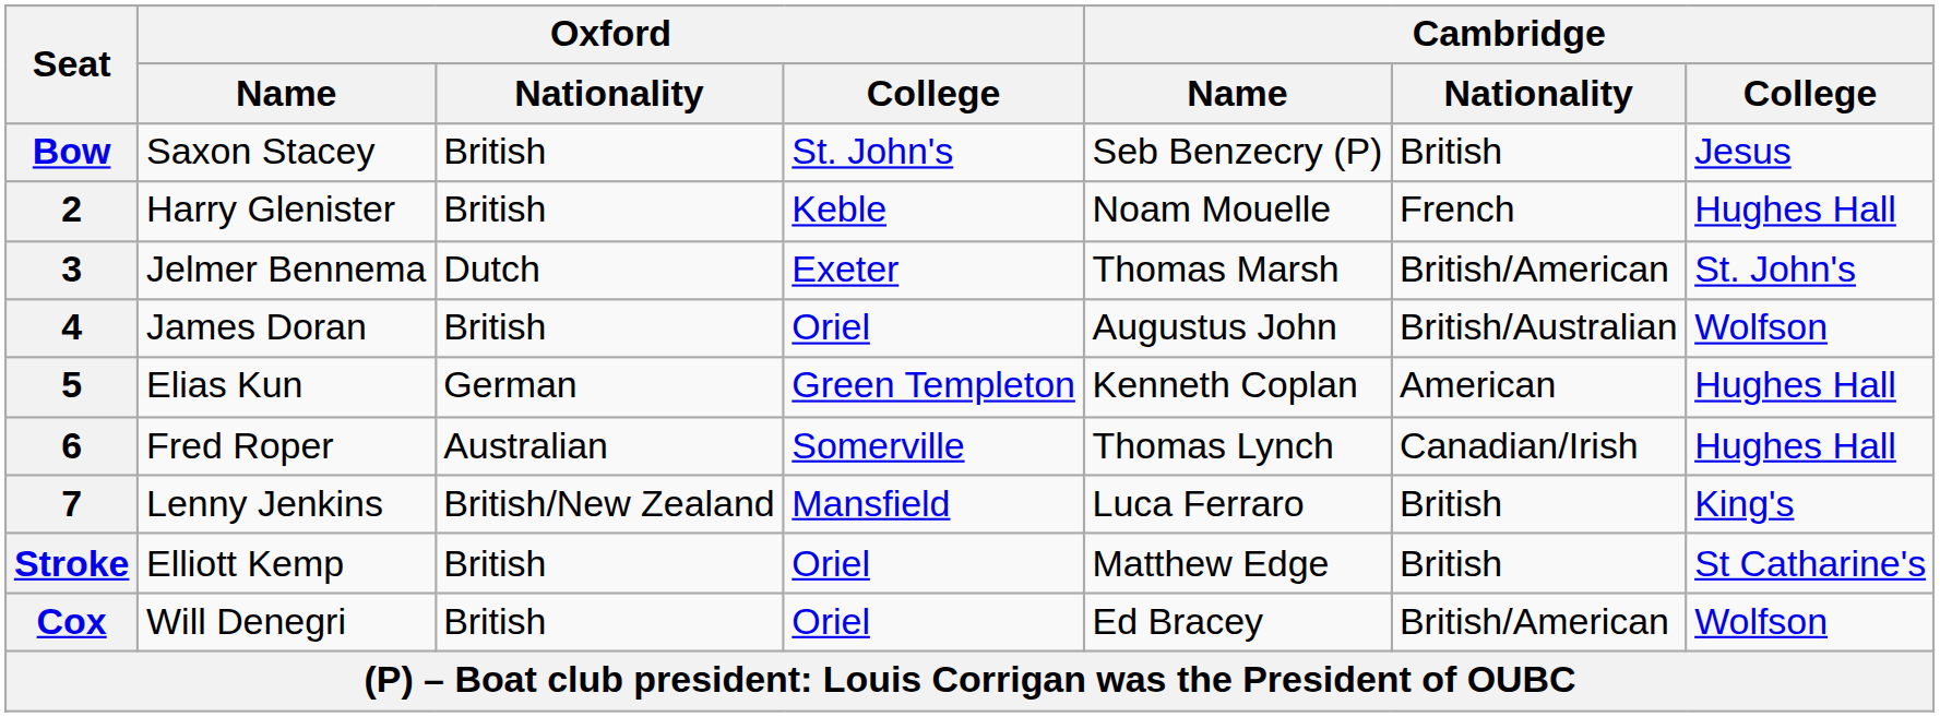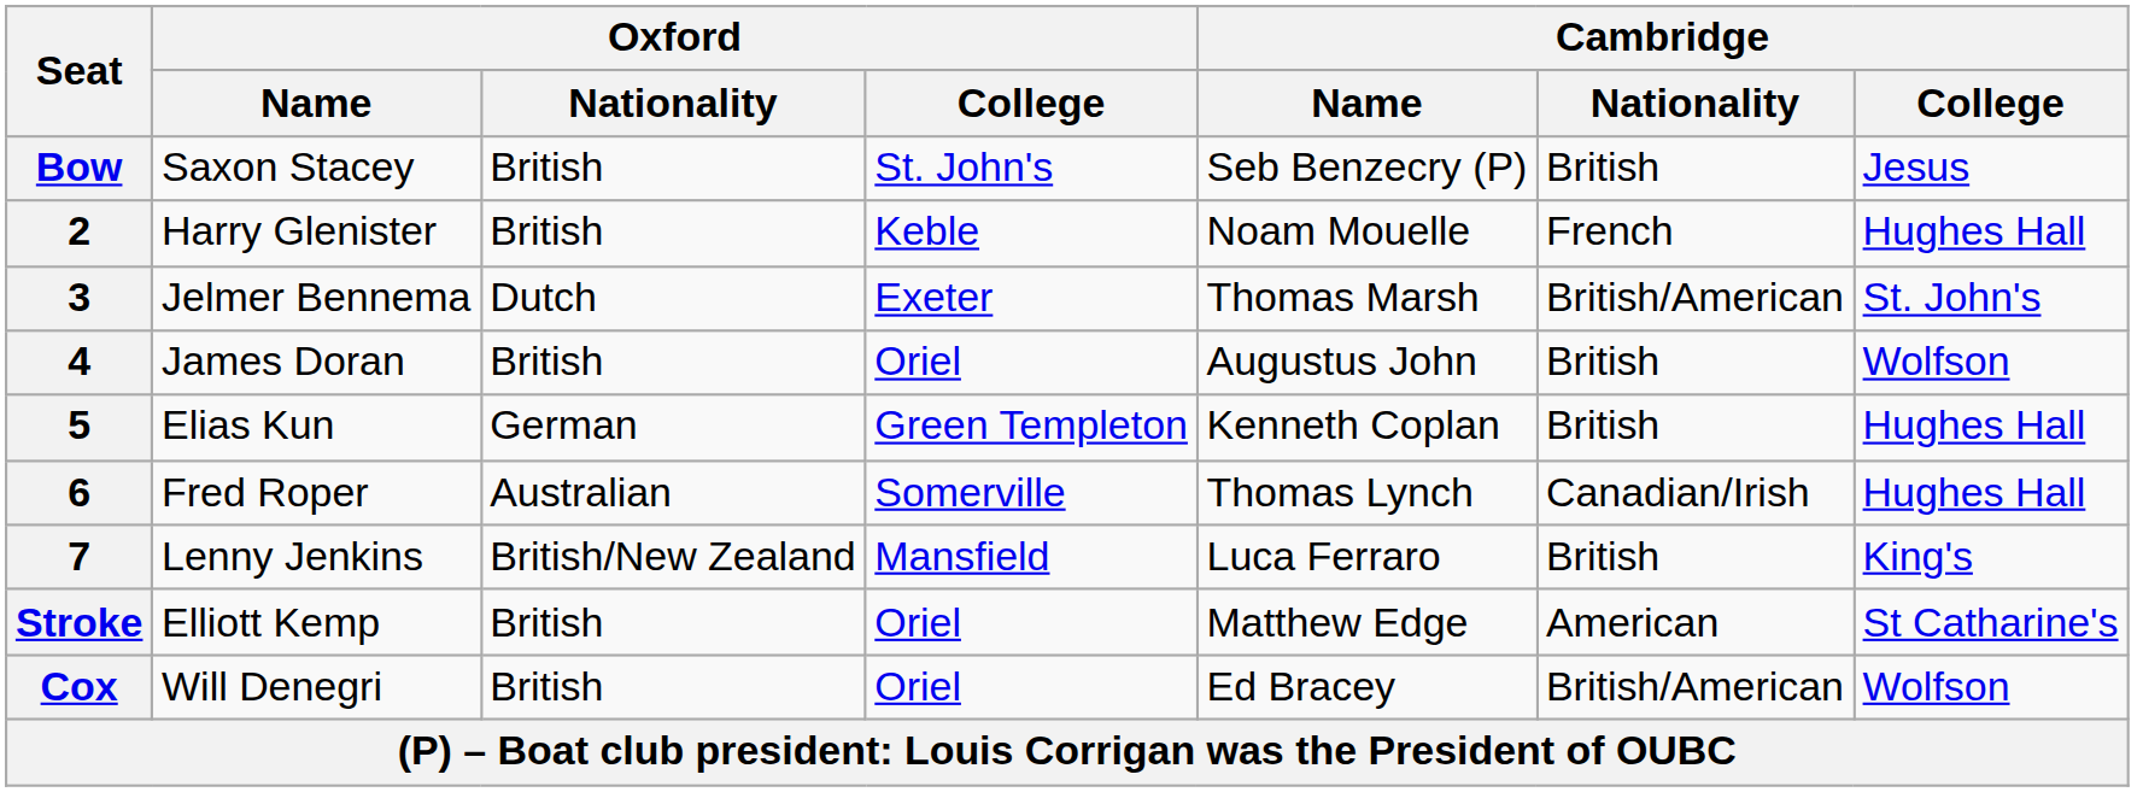 <table class="wikitable">
 <tr>
 <th rowspan="2">Seat</th>
 <th colspan="3">Oxford</th>
 <th colspan="3">Cambridge</th>
 </tr>
 <tr>
 <th>Name</th>
 <th>Nationality</th>
 <th>College</th>
 <th>Name</th>
 <th>Nationality</th>
 <th>College</th>
 </tr>
 <tr>
 <th><a href='#'>Bow</a></th>
 <td>Saxon Stacey</td>
 <td>British</td>
 <td><a href='#'>St. John's</a></td>
 <td>Seb Benzecry (P)</td>
 <td>British</td>
 <td><a href='#'>Jesus</a></td>
 </tr>
 <tr>
 <th>2</th>
 <td>Harry Glenister</td>
 <td>British</td>
 <td><a href='#'>Keble</a></td>
 <td>Noam Mouelle</td>
 <td>French</td>
 <td><a href='#'>Hughes Hall</a></td>
 </tr>
 <tr>
 <th>3</th>
 <td>Jelmer Bennema</td>
 <td>Dutch</td>
 <td><a href='#'>Exeter</a></td>
 <td>Thomas Marsh</td>
 <td>British/American</td>
 <td><a href='#'>St. John's</a></td>
 </tr>
 <tr>
 <th>4</th>
 <td>James Doran</td>
 <td>British</td>
 <td><a href='#'>Oriel</a></td>
 <td>Augustus John</td>
-<td>British/Australian</td>
+<td>British</td>
 <td><a href='#'>Wolfson</a></td>
 </tr>
 <tr>
 <th>5</th>
 <td>Elias Kun</td>
 <td>German</td>
 <td><a href='#'>Green Templeton</a></td>
 <td>Kenneth Coplan</td>
-<td>American</td>
+<td>British</td>
 <td><a href='#'>Hughes Hall</a></td>
 </tr>
 <tr>
 <th>6</th>
 <td>Fred Roper</td>
 <td>Australian</td>
 <td><a href='#'>Somerville</a></td>
 <td>Thomas Lynch</td>
 <td>Canadian/Irish</td>
 <td><a href='#'>Hughes Hall</a></td>
 </tr>
 <tr>
 <th>7</th>
 <td>Lenny Jenkins</td>
 <td>British/New Zealand</td>
 <td><a href='#'>Mansfield</a></td>
 <td>Luca Ferraro</td>
 <td>British</td>
 <td><a href='#'>King's</a></td>
 </tr>
 <tr>
 <th><a href='#'>Stroke</a></th>
 <td>Elliott Kemp</td>
 <td>British</td>
 <td><a href='#'>Oriel</a></td>
 <td>Matthew Edge</td>
-<td>British</td>
+<td>American</td>
 <td><a href='#'>St Catharine's</a></td>
 </tr>
 <tr>
 <th><a href='#'>Cox</a></th>
 <td>Will Denegri</td>
 <td>British</td>
 <td><a href='#'>Oriel</a></td>
 <td>Ed Bracey</td>
 <td>British/American</td>
 <td><a href='#'>Wolfson</a></td>
 </tr>
 <tr>
 <th colspan="7">(P) – Boat club president: Louis Corrigan was the President of OUBC</th>
 </tr>
 </table>
